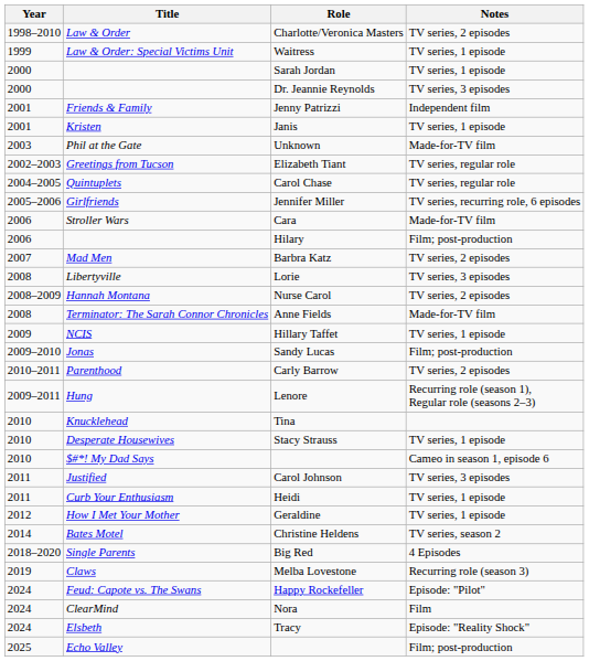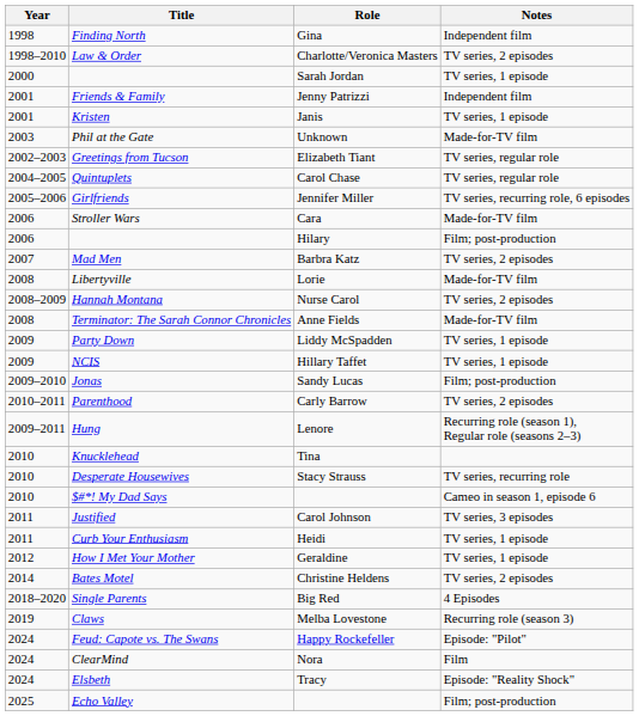 <table class="wikitable sortable">
 <tr>
 <th>Year</th>
 <th>Title</th>
 <th>Role</th>
 <th class="unsortable">Notes</th>
 </tr>
 <tr>
+<td>1998</td>
+<td><em><a href='#'>Finding North</a></em></td>
+<td>Gina</td>
+<td>Independent film</td>
+</tr>
+<tr>
 <td>1998–2010</td>
 <td><em><a href='#'>Law & Order</a></em></td>
 <td>Charlotte/Veronica Masters</td>
 <td>TV series, 2 episodes</td>
 </tr>
 <tr>
-<td>1999</td>
-<td><em><a href='#'>Law & Order: Special Victims Unit</a></em></td>
-<td>Waitress</td>
-<td>TV series, 1 episode</td>
-</tr>
-<tr>
 <td>2000</td>
 <td><em></em></td>
 <td>Sarah Jordan</td>
 <td>TV series, 1 episode</td>
-</tr>
-<tr>
-<td>2000</td>
-<td><em></em></td>
-<td>Dr. Jeannie Reynolds</td>
-<td>TV series, 3 episodes</td>
 </tr>
 <tr>
 <td>2001</td>
 <td><em><a href='#'>Friends & Family</a></em></td>
 <td>Jenny Patrizzi</td>
 <td>Independent film</td>
 </tr>
 <tr>
 <td>2001</td>
 <td><em><a href='#'>Kristen</a></em></td>
 <td>Janis</td>
 <td>TV series, 1 episode</td>
 </tr>
 <tr>
 <td>2003</td>
 <td><em>Phil at the Gate</em></td>
 <td>Unknown</td>
 <td>Made-for-TV film</td>
 </tr>
 <tr>
 <td>2002–2003</td>
 <td><em><a href='#'>Greetings from Tucson</a></em></td>
 <td>Elizabeth Tiant</td>
 <td>TV series, regular role</td>
 </tr>
 <tr>
 <td>2004–2005</td>
 <td><em><a href='#'>Quintuplets</a></em></td>
 <td>Carol Chase</td>
 <td>TV series, regular role</td>
 </tr>
 <tr>
 <td>2005–2006</td>
 <td><em><a href='#'>Girlfriends</a></em></td>
 <td>Jennifer Miller</td>
 <td>TV series, recurring role, 6 episodes</td>
 </tr>
 <tr>
 <td>2006</td>
 <td><em>Stroller Wars</em></td>
 <td>Cara</td>
 <td>Made-for-TV film</td>
 </tr>
 <tr>
 <td>2006</td>
 <td><em></em></td>
 <td>Hilary</td>
 <td>Film; post-production</td>
 </tr>
 <tr>
 <td>2007</td>
 <td><em><a href='#'>Mad Men</a></em></td>
 <td>Barbra Katz</td>
 <td>TV series, 2 episodes</td>
 </tr>
 <tr>
 <td>2008</td>
 <td><em>Libertyville</em></td>
 <td>Lorie</td>
-<td>TV series, 3 episodes</td>
+<td>Made-for-TV film</td>
 </tr>
 <tr>
 <td>2008–2009</td>
 <td><em><a href='#'>Hannah Montana</a></em></td>
 <td>Nurse Carol</td>
 <td>TV series, 2 episodes</td>
 </tr>
 <tr>
 <td>2008</td>
 <td><em><a href='#'>Terminator: The Sarah Connor Chronicles</a></em></td>
 <td>Anne Fields</td>
 <td>Made-for-TV film</td>
+</tr>
+<tr>
+<td>2009</td>
+<td><em><a href='#'>Party Down</a></em></td>
+<td>Liddy McSpadden</td>
+<td>TV series, 1 episode</td>
 </tr>
 <tr>
 <td>2009</td>
 <td><em><a href='#'>NCIS</a></em></td>
 <td>Hillary Taffet</td>
 <td>TV series, 1 episode</td>
 </tr>
 <tr>
 <td>2009–2010</td>
 <td><em><a href='#'>Jonas</a></em></td>
 <td>Sandy Lucas</td>
 <td>Film; post-production</td>
 </tr>
 <tr>
 <td>2010–2011</td>
 <td><em><a href='#'>Parenthood</a></em></td>
 <td>Carly Barrow</td>
 <td>TV series, 2 episodes</td>
 </tr>
 <tr>
 <td>2009–2011</td>
 <td><em><a href='#'>Hung</a></em></td>
 <td>Lenore</td>
 <td>Recurring role (season 1),<br>Regular role (seasons 2–3)</td>
 </tr>
 <tr>
 <td>2010</td>
 <td><em><a href='#'>Knucklehead</a></em></td>
 <td>Tina</td>
 <td></td>
 </tr>
 <tr>
 <td>2010</td>
 <td><em><a href='#'>Desperate Housewives</a></em></td>
 <td>Stacy Strauss</td>
-<td>TV series, 1 episode</td>
+<td>TV series, recurring role</td>
 </tr>
 <tr>
 <td>2010</td>
 <td><em><a href='#'>$#*! My Dad Says</a></em></td>
 <td></td>
 <td>Cameo in season 1, episode 6</td>
 </tr>
 <tr>
 <td>2011</td>
 <td><em><a href='#'>Justified</a></em></td>
 <td>Carol Johnson</td>
 <td>TV series, 3 episodes</td>
 </tr>
 <tr>
 <td>2011</td>
 <td><em><a href='#'>Curb Your Enthusiasm</a></em></td>
 <td>Heidi</td>
 <td>TV series, 1 episode</td>
 </tr>
 <tr>
 <td>2012</td>
 <td><em><a href='#'>How I Met Your Mother</a></em></td>
 <td>Geraldine</td>
 <td>TV series, 1 episode</td>
 </tr>
 <tr>
 <td>2014</td>
 <td><em><a href='#'>Bates Motel</a></em></td>
 <td>Christine Heldens</td>
-<td>TV series, season 2</td>
+<td>TV series, 2 episodes</td>
 </tr>
 <tr>
 <td>2018–2020</td>
 <td><em><a href='#'>Single Parents</a></em></td>
 <td>Big Red</td>
 <td>4 Episodes</td>
 </tr>
 <tr>
 <td>2019</td>
 <td><em><a href='#'>Claws</a></em></td>
 <td>Melba Lovestone</td>
 <td>Recurring role (season 3)</td>
 </tr>
 <tr>
 <td>2024</td>
 <td><em><a href='#'>Feud: Capote vs. The Swans</a></em></td>
 <td><a href='#'>Happy Rockefeller</a></td>
 <td>Episode: "Pilot"</td>
 </tr>
 <tr>
 <td>2024</td>
 <td><em>ClearMind</em></td>
 <td>Nora</td>
 <td>Film</td>
 </tr>
 <tr>
 <td>2024</td>
 <td><em><a href='#'>Elsbeth</a></em></td>
 <td>Tracy</td>
 <td>Episode: "Reality Shock"</td>
 </tr>
 <tr>
 <td>2025</td>
 <td><em><a href='#'>Echo Valley</a></em></td>
 <td></td>
 <td>Film; post-production</td>
 </tr>
 </table>
